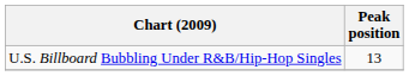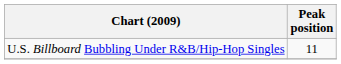 <table class="wikitable sortable">
 <tr>
 <th>Chart (2009)</th>
 <th>Peak<br>position</th>
 </tr>
 <tr>
 <td>U.S. <em>Billboard</em> <a href='#'>Bubbling Under R&B/Hip-Hop Singles</a></td>
-<td align="center">13</td>
+<td align="center">11</td>
 </tr>
 <tr>
 </tr>
 </table>
